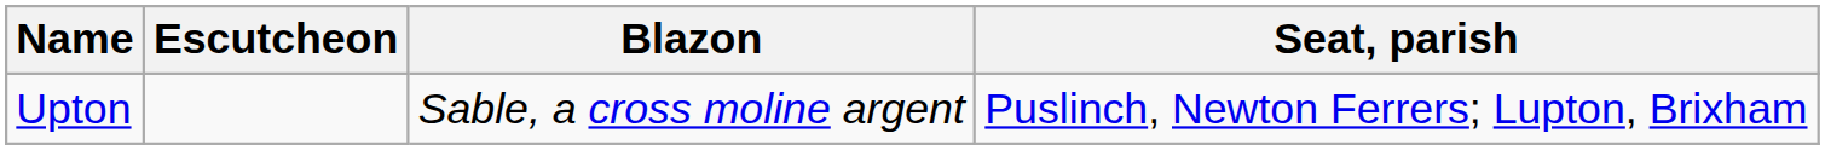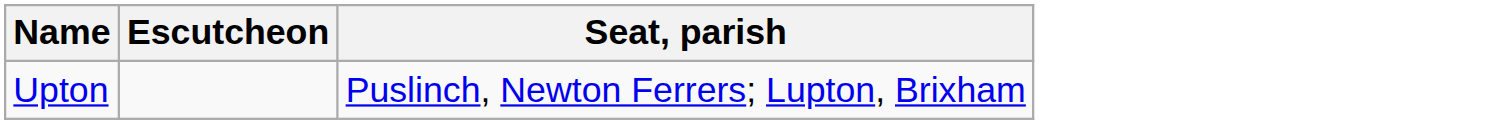 <table class="wikitable">
 <tr>
 <th>Name</th>
 <th>Escutcheon</th>
-<th>Blazon</th>
 <th>Seat, parish</th>
 </tr>
 <tr>
 <td><a href='#'>Upton</a></td>
 <td></td>
-<td><em>Sable, a <a href='#'>cross moline</a> argent</em></td>
 <td><a href='#'>Puslinch</a>, <a href='#'>Newton Ferrers</a>; <a href='#'>Lupton</a>, <a href='#'>Brixham</a></td>
 </tr>
 </table>
